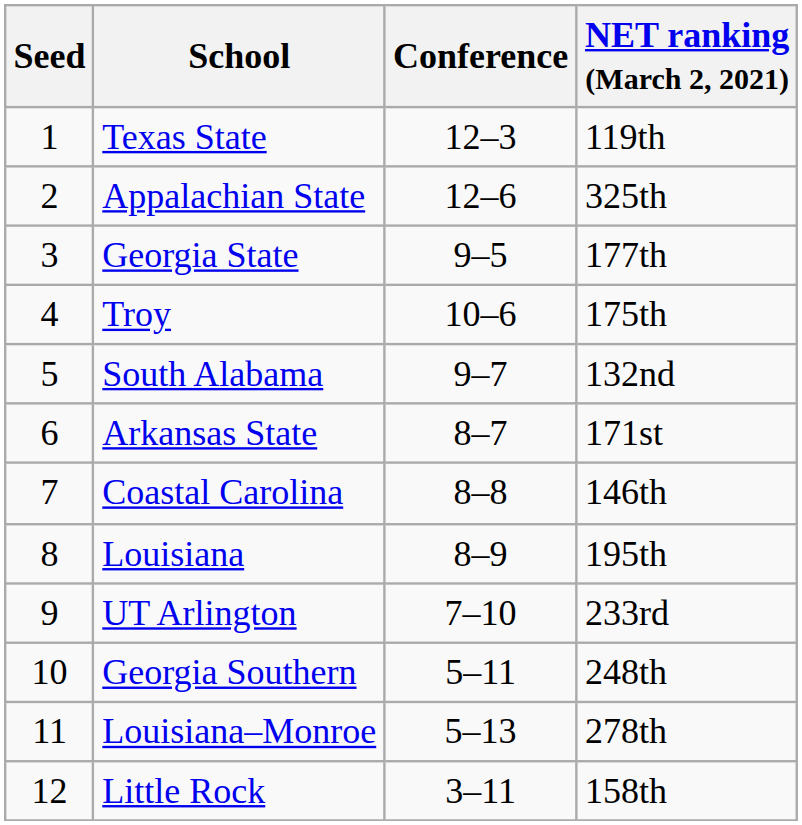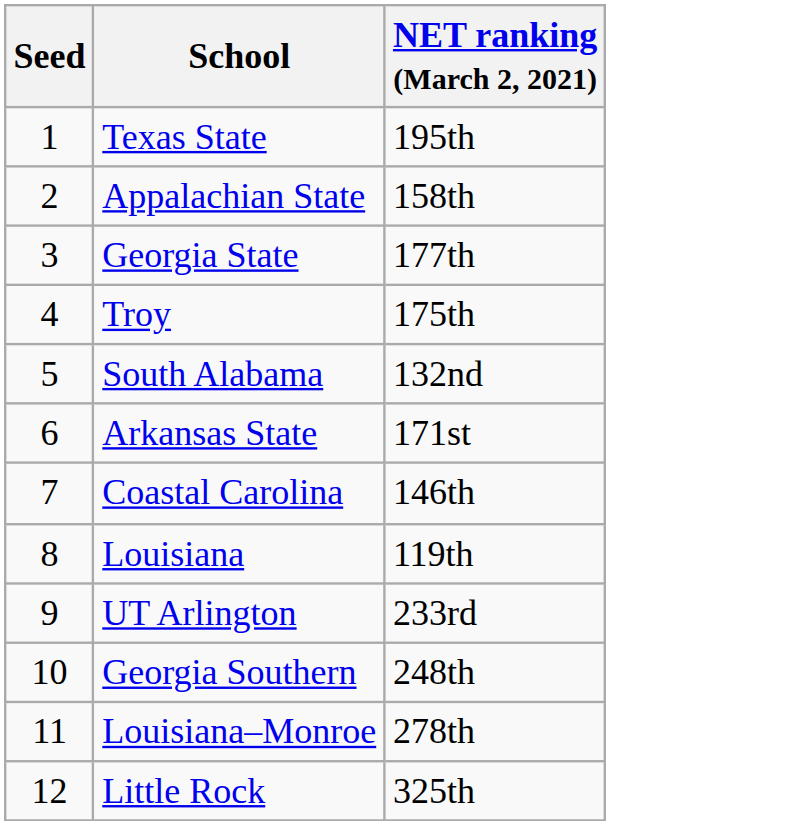 <table class="wikitable sortable" style="white-space:nowrap; font-size:95%; text-align:center">
 <tr>
 <th>Seed</th>
 <th>School</th>
-<th>Conference</th>
 <th><a href='#'>NET ranking</a><br><small>(March 2, 2021)</small></th>
 </tr>
 <tr>
 <td>1</td>
 <td align="left"><a href='#'>Texas State</a></td>
-<td>12–3</td>
-<td align="left">119th</td>
+<td align="left">195th</td>
 </tr>
 <tr>
 <td>2</td>
 <td align="left"><a href='#'>Appalachian State</a></td>
-<td>12–6</td>
-<td align="left">325th</td>
+<td align="left">158th</td>
 </tr>
 <tr>
 <td>3</td>
 <td align="left"><a href='#'>Georgia State</a></td>
-<td>9–5</td>
 <td align="left">177th</td>
 </tr>
 <tr>
 <td>4</td>
 <td align="left"><a href='#'>Troy</a></td>
-<td>10–6</td>
 <td align="left">175th</td>
 </tr>
 <tr>
 <td>5</td>
 <td align="left"><a href='#'>South Alabama</a></td>
-<td>9–7</td>
 <td align="left">132nd</td>
 </tr>
 <tr>
 <td>6</td>
 <td align="left"><a href='#'>Arkansas State</a></td>
-<td>8–7</td>
 <td align="left">171st</td>
 </tr>
 <tr>
 <td>7</td>
 <td align="left"><a href='#'>Coastal Carolina</a></td>
-<td>8–8</td>
 <td align="left">146th</td>
 </tr>
 <tr>
 <td>8</td>
 <td align="left"><a href='#'>Louisiana</a></td>
-<td>8–9</td>
-<td align="left">195th</td>
+<td align="left">119th</td>
 </tr>
 <tr>
 <td>9</td>
 <td align="left"><a href='#'>UT Arlington</a></td>
-<td>7–10</td>
 <td align="left">233rd</td>
 </tr>
 <tr>
 <td>10</td>
 <td align="left"><a href='#'>Georgia Southern</a></td>
-<td>5–11</td>
 <td align="left">248th</td>
 </tr>
 <tr>
 <td>11</td>
 <td align="left"><a href='#'>Louisiana–Monroe</a></td>
-<td>5–13</td>
 <td align="left">278th</td>
 </tr>
 <tr>
 <td>12</td>
 <td align="left"><a href='#'>Little Rock</a></td>
-<td>3–11</td>
-<td align="left">158th</td>
+<td align="left">325th</td>
 </tr>
 </table>
